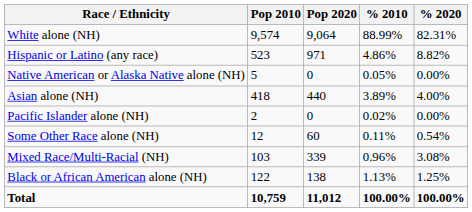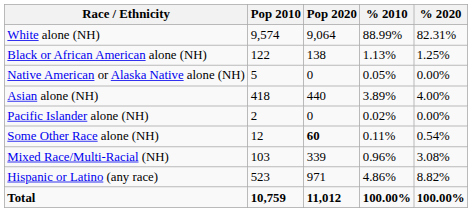 <table class="wikitable">
 <tr>
 <th>Race / Ethnicity</th>
 <th>Pop 2010</th>
 <th>Pop 2020</th>
 <th>% 2010</th>
 <th>% 2020</th>
 </tr>
 <tr>
 <td><a href='#'>White</a> alone (NH)</td>
 <td>9,574</td>
 <td>9,064</td>
 <td>88.99%</td>
 <td>82.31%</td>
 </tr>
 <tr>
-<td><a href='#'>Hispanic or Latino</a> (any race)</td>
-<td>523</td>
-<td>971</td>
-<td>4.86%</td>
-<td>8.82%</td>
+<td><a href='#'>Black or African American</a> alone (NH)</td>
+<td>122</td>
+<td>138</td>
+<td>1.13%</td>
+<td>1.25%</td>
 </tr>
 <tr>
 <td><a href='#'>Native American</a> or <a href='#'>Alaska Native</a> alone (NH)</td>
 <td>5</td>
 <td>0</td>
 <td>0.05%</td>
 <td>0.00%</td>
 </tr>
 <tr>
 <td><a href='#'>Asian</a> alone (NH)</td>
 <td>418</td>
 <td>440</td>
 <td>3.89%</td>
 <td>4.00%</td>
 </tr>
 <tr>
 <td><a href='#'>Pacific Islander</a> alone (NH)</td>
 <td>2</td>
 <td>0</td>
 <td>0.02%</td>
 <td>0.00%</td>
 </tr>
 <tr>
 <td><a href='#'>Some Other Race</a> alone (NH)</td>
 <td>12</td>
-<td>60</td>
+<td><strong>60</strong></td>
 <td>0.11%</td>
 <td>0.54%</td>
 </tr>
 <tr>
 <td><a href='#'>Mixed Race/Multi-Racial</a> (NH)</td>
 <td>103</td>
 <td>339</td>
 <td>0.96%</td>
 <td>3.08%</td>
 </tr>
 <tr>
-<td><a href='#'>Black or African American</a> alone (NH)</td>
-<td>122</td>
-<td>138</td>
-<td>1.13%</td>
-<td>1.25%</td>
+<td><a href='#'>Hispanic or Latino</a> (any race)</td>
+<td>523</td>
+<td>971</td>
+<td>4.86%</td>
+<td>8.82%</td>
 </tr>
 <tr>
 <td><strong>Total</strong></td>
 <td><strong>10,759</strong></td>
 <td><strong>11,012</strong></td>
 <td><strong>100.00%</strong></td>
 <td><strong>100.00%</strong></td>
 </tr>
 </table>
